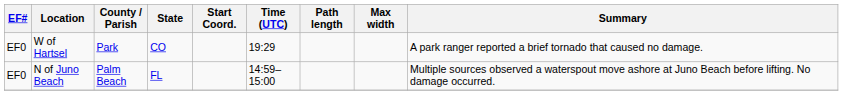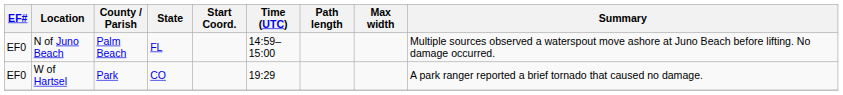 <table class="wikitable sortable" style="width:100%;">
 <tr>
 <th scope="col"  style="width:3%; text-align:center;"><a href='#'>EF#</a></th>
 <th scope="col"  style="width:7%; text-align:center;" class="unsortable">Location</th>
 <th scope="col"  style="width:6%; text-align:center;" class="unsortable">County / Parish</th>
 <th scope="col"  style="width:5%; text-align:center;">State</th>
 <th scope="col"  style="width:6%; text-align:center;">Start Coord.</th>
 <th scope="col"  style="width:6%; text-align:center;">Time (<a href='#'>UTC</a>)</th>
 <th scope="col"  style="width:6%; text-align:center;">Path length</th>
 <th scope="col"  style="width:6%; text-align:center;">Max width</th>
 <th scope="col" class="unsortable" style="width:48%; text-align:center;">Summary</th>
 </tr>
 <tr>
 <td bgcolor=>EF0</td>
+<td>N of <a href='#'>Juno Beach</a></td>
+<td><a href='#'>Palm Beach</a></td>
+<td><a href='#'>FL</a></td>
+<td></td>
+<td>14:59–15:00</td>
+<td></td>
+<td></td>
+<td>Multiple sources observed a waterspout move ashore at Juno Beach before lifting. No damage occurred.</td>
+</tr>
+<tr>
+<td bgcolor=>EF0</td>
 <td>W of <a href='#'>Hartsel</a></td>
 <td><a href='#'>Park</a></td>
 <td><a href='#'>CO</a></td>
 <td></td>
 <td>19:29</td>
 <td></td>
 <td></td>
 <td>A park ranger reported a brief tornado that caused no damage.</td>
 </tr>
 <tr>
-<td bgcolor=>EF0</td>
-<td>N of <a href='#'>Juno Beach</a></td>
-<td><a href='#'>Palm Beach</a></td>
-<td><a href='#'>FL</a></td>
-<td></td>
-<td>14:59–15:00</td>
-<td></td>
-<td></td>
-<td>Multiple sources observed a waterspout move ashore at Juno Beach before lifting. No damage occurred.</td>
-</tr>
-<tr>
 </tr>
 </table>
